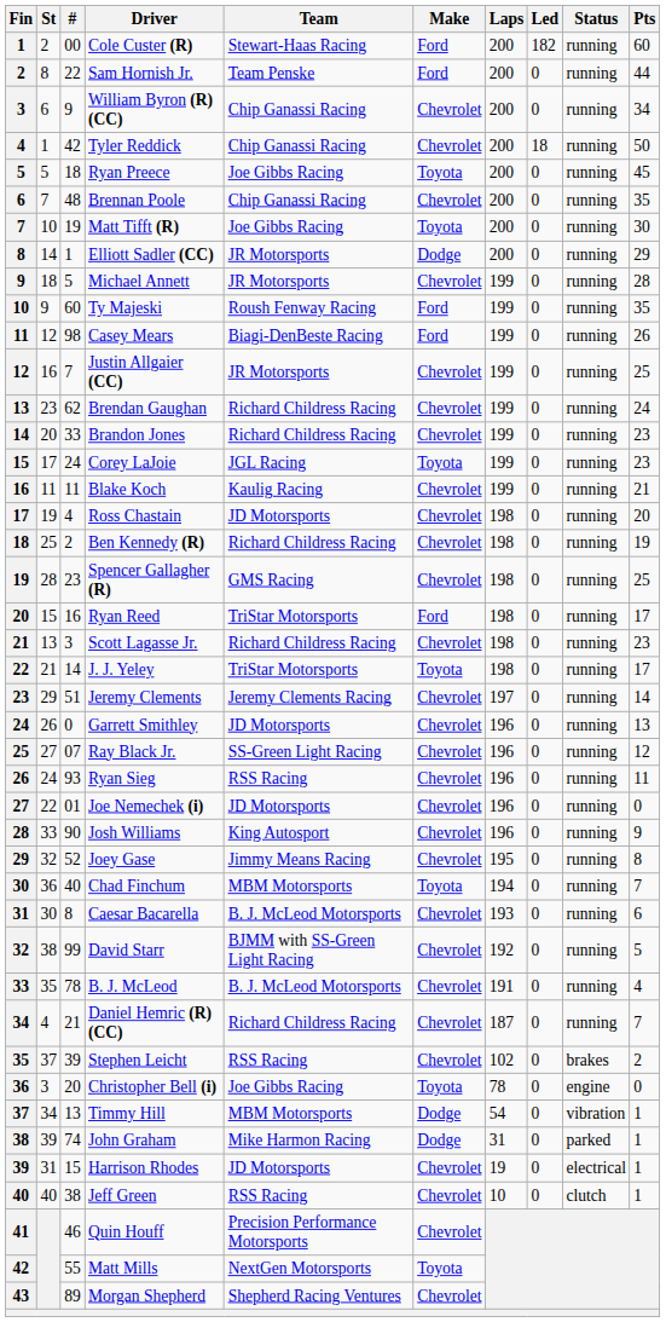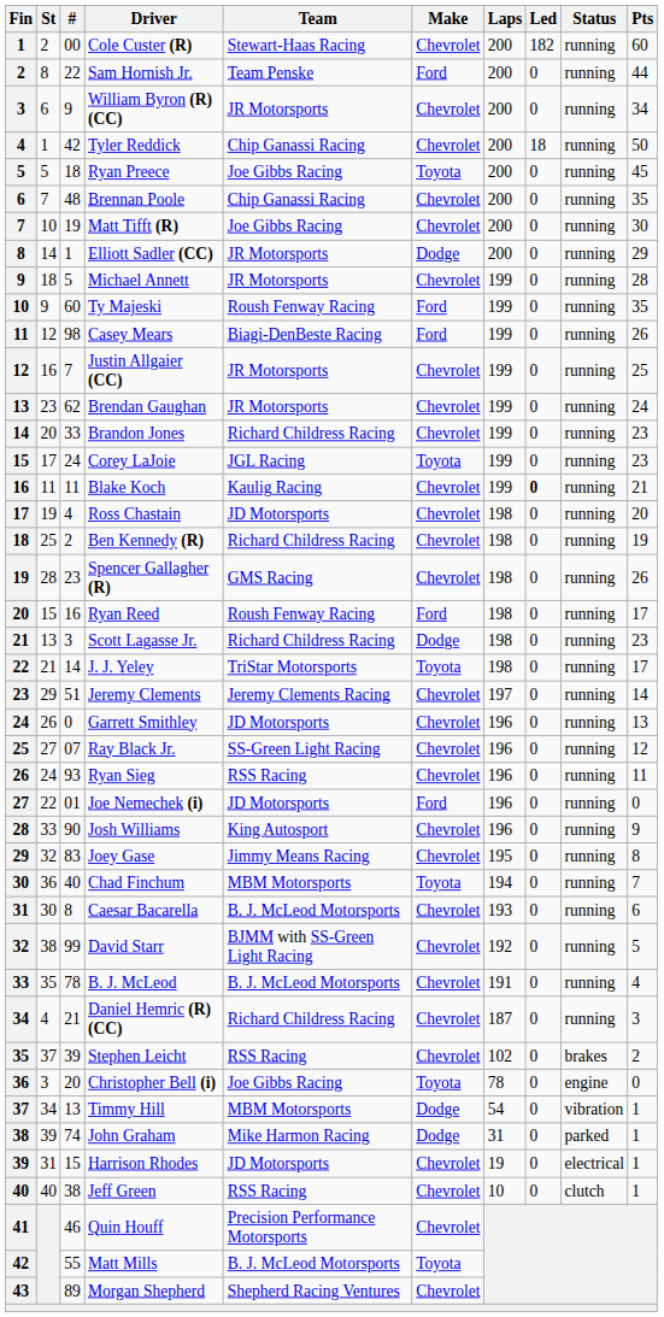 <table class="wikitable" style="font-size:95%">
 <tr>
 <th>Fin</th>
 <th>St</th>
 <th>#</th>
 <th>Driver</th>
 <th>Team</th>
 <th>Make</th>
 <th>Laps</th>
 <th>Led</th>
 <th>Status</th>
 <th>Pts</th>
 </tr>
 <tr>
 <th>1</th>
 <td>2</td>
 <td>00</td>
 <td><a href='#'>Cole Custer</a> <strong>(R)</strong></td>
 <td><a href='#'>Stewart-Haas Racing</a></td>
-<td><a href='#'>Ford</a></td>
+<td><a href='#'>Chevrolet</a></td>
 <td>200</td>
 <td>182</td>
 <td>running</td>
 <td>60</td>
 </tr>
 <tr>
 <th>2</th>
 <td>8</td>
 <td>22</td>
 <td><a href='#'>Sam Hornish Jr.</a></td>
 <td><a href='#'>Team Penske</a></td>
 <td><a href='#'>Ford</a></td>
 <td>200</td>
 <td>0</td>
 <td>running</td>
 <td>44</td>
 </tr>
 <tr>
 <th>3</th>
 <td>6</td>
 <td>9</td>
 <td><a href='#'>William Byron</a> <strong>(R) (CC)</strong></td>
-<td><a href='#'>Chip Ganassi Racing</a></td>
+<td><a href='#'>JR Motorsports</a></td>
 <td><a href='#'>Chevrolet</a></td>
 <td>200</td>
 <td>0</td>
 <td>running</td>
 <td>34</td>
 </tr>
 <tr>
 <th>4</th>
 <td>1</td>
 <td>42</td>
 <td><a href='#'>Tyler Reddick</a></td>
 <td><a href='#'>Chip Ganassi Racing</a></td>
 <td><a href='#'>Chevrolet</a></td>
 <td>200</td>
 <td>18</td>
 <td>running</td>
 <td>50</td>
 </tr>
 <tr>
 <th>5</th>
 <td>5</td>
 <td>18</td>
 <td><a href='#'>Ryan Preece</a></td>
 <td><a href='#'>Joe Gibbs Racing</a></td>
 <td><a href='#'>Toyota</a></td>
 <td>200</td>
 <td>0</td>
 <td>running</td>
 <td>45</td>
 </tr>
 <tr>
 <th>6</th>
 <td>7</td>
 <td>48</td>
 <td><a href='#'>Brennan Poole</a></td>
 <td><a href='#'>Chip Ganassi Racing</a></td>
 <td><a href='#'>Chevrolet</a></td>
 <td>200</td>
 <td>0</td>
 <td>running</td>
 <td>35</td>
 </tr>
 <tr>
 <th>7</th>
 <td>10</td>
 <td>19</td>
 <td><a href='#'>Matt Tifft</a> <strong>(R)</strong></td>
 <td><a href='#'>Joe Gibbs Racing</a></td>
-<td><a href='#'>Toyota</a></td>
+<td><a href='#'>Chevrolet</a></td>
 <td>200</td>
 <td>0</td>
 <td>running</td>
 <td>30</td>
 </tr>
 <tr>
 <th>8</th>
 <td>14</td>
 <td>1</td>
 <td><a href='#'>Elliott Sadler</a> <strong>(CC)</strong></td>
 <td><a href='#'>JR Motorsports</a></td>
 <td><a href='#'>Dodge</a></td>
 <td>200</td>
 <td>0</td>
 <td>running</td>
 <td>29</td>
 </tr>
 <tr>
 <th>9</th>
 <td>18</td>
 <td>5</td>
 <td><a href='#'>Michael Annett</a></td>
 <td><a href='#'>JR Motorsports</a></td>
 <td><a href='#'>Chevrolet</a></td>
 <td>199</td>
 <td>0</td>
 <td>running</td>
 <td>28</td>
 </tr>
 <tr>
 <th>10</th>
 <td>9</td>
 <td>60</td>
 <td><a href='#'>Ty Majeski</a></td>
 <td><a href='#'>Roush Fenway Racing</a></td>
 <td><a href='#'>Ford</a></td>
 <td>199</td>
 <td>0</td>
 <td>running</td>
 <td>35</td>
 </tr>
 <tr>
 <th>11</th>
 <td>12</td>
 <td>98</td>
 <td><a href='#'>Casey Mears</a></td>
 <td><a href='#'>Biagi-DenBeste Racing</a></td>
 <td><a href='#'>Ford</a></td>
 <td>199</td>
 <td>0</td>
 <td>running</td>
 <td>26</td>
 </tr>
 <tr>
 <th>12</th>
 <td>16</td>
 <td>7</td>
 <td><a href='#'>Justin Allgaier</a> <strong>(CC)</strong></td>
 <td><a href='#'>JR Motorsports</a></td>
 <td><a href='#'>Chevrolet</a></td>
 <td>199</td>
 <td>0</td>
 <td>running</td>
 <td>25</td>
 </tr>
 <tr>
 <th>13</th>
 <td>23</td>
 <td>62</td>
 <td><a href='#'>Brendan Gaughan</a></td>
-<td><a href='#'>Richard Childress Racing</a></td>
+<td><a href='#'>JR Motorsports</a></td>
 <td><a href='#'>Chevrolet</a></td>
 <td>199</td>
 <td>0</td>
 <td>running</td>
 <td>24</td>
 </tr>
 <tr>
 <th>14</th>
 <td>20</td>
 <td>33</td>
 <td><a href='#'>Brandon Jones</a></td>
 <td><a href='#'>Richard Childress Racing</a></td>
 <td><a href='#'>Chevrolet</a></td>
 <td>199</td>
 <td>0</td>
 <td>running</td>
 <td>23</td>
 </tr>
 <tr>
 <th>15</th>
 <td>17</td>
 <td>24</td>
 <td><a href='#'>Corey LaJoie</a></td>
 <td><a href='#'>JGL Racing</a></td>
 <td><a href='#'>Toyota</a></td>
 <td>199</td>
 <td>0</td>
 <td>running</td>
 <td>23</td>
 </tr>
 <tr>
 <th>16</th>
 <td>11</td>
 <td>11</td>
 <td><a href='#'>Blake Koch</a></td>
 <td><a href='#'>Kaulig Racing</a></td>
 <td><a href='#'>Chevrolet</a></td>
 <td>199</td>
-<td>0</td>
+<td><strong>0</strong></td>
 <td>running</td>
 <td>21</td>
 </tr>
 <tr>
 <th>17</th>
 <td>19</td>
 <td>4</td>
 <td><a href='#'>Ross Chastain</a></td>
 <td><a href='#'>JD Motorsports</a></td>
 <td><a href='#'>Chevrolet</a></td>
 <td>198</td>
 <td>0</td>
 <td>running</td>
 <td>20</td>
 </tr>
 <tr>
 <th>18</th>
 <td>25</td>
 <td>2</td>
 <td><a href='#'>Ben Kennedy</a> <strong>(R)</strong></td>
 <td><a href='#'>Richard Childress Racing</a></td>
 <td><a href='#'>Chevrolet</a></td>
 <td>198</td>
 <td>0</td>
 <td>running</td>
 <td>19</td>
 </tr>
 <tr>
 <th>19</th>
 <td>28</td>
 <td>23</td>
 <td><a href='#'>Spencer Gallagher</a> <strong>(R)</strong></td>
 <td><a href='#'>GMS Racing</a></td>
 <td><a href='#'>Chevrolet</a></td>
 <td>198</td>
 <td>0</td>
 <td>running</td>
-<td>25</td>
+<td>26</td>
 </tr>
 <tr>
 <th>20</th>
 <td>15</td>
 <td>16</td>
 <td><a href='#'>Ryan Reed</a></td>
-<td><a href='#'>TriStar Motorsports</a></td>
+<td><a href='#'>Roush Fenway Racing</a></td>
 <td><a href='#'>Ford</a></td>
 <td>198</td>
 <td>0</td>
 <td>running</td>
 <td>17</td>
 </tr>
 <tr>
 <th>21</th>
 <td>13</td>
 <td>3</td>
 <td><a href='#'>Scott Lagasse Jr.</a></td>
 <td><a href='#'>Richard Childress Racing</a></td>
-<td><a href='#'>Chevrolet</a></td>
+<td><a href='#'>Dodge</a></td>
 <td>198</td>
 <td>0</td>
 <td>running</td>
 <td>23</td>
 </tr>
 <tr>
 <th>22</th>
 <td>21</td>
 <td>14</td>
 <td><a href='#'>J. J. Yeley</a></td>
 <td><a href='#'>TriStar Motorsports</a></td>
 <td><a href='#'>Toyota</a></td>
 <td>198</td>
 <td>0</td>
 <td>running</td>
 <td>17</td>
 </tr>
 <tr>
 <th>23</th>
 <td>29</td>
 <td>51</td>
 <td><a href='#'>Jeremy Clements</a></td>
 <td><a href='#'>Jeremy Clements Racing</a></td>
 <td><a href='#'>Chevrolet</a></td>
 <td>197</td>
 <td>0</td>
 <td>running</td>
 <td>14</td>
 </tr>
 <tr>
 <th>24</th>
 <td>26</td>
 <td>0</td>
 <td><a href='#'>Garrett Smithley</a></td>
 <td><a href='#'>JD Motorsports</a></td>
 <td><a href='#'>Chevrolet</a></td>
 <td>196</td>
 <td>0</td>
 <td>running</td>
 <td>13</td>
 </tr>
 <tr>
 <th>25</th>
 <td>27</td>
 <td>07</td>
 <td><a href='#'>Ray Black Jr.</a></td>
 <td><a href='#'>SS-Green Light Racing</a></td>
 <td><a href='#'>Chevrolet</a></td>
 <td>196</td>
 <td>0</td>
 <td>running</td>
 <td>12</td>
 </tr>
 <tr>
 <th>26</th>
 <td>24</td>
 <td>93</td>
 <td><a href='#'>Ryan Sieg</a></td>
 <td><a href='#'>RSS Racing</a></td>
 <td><a href='#'>Chevrolet</a></td>
 <td>196</td>
 <td>0</td>
 <td>running</td>
 <td>11</td>
 </tr>
 <tr>
 <th>27</th>
 <td>22</td>
 <td>01</td>
 <td><a href='#'>Joe Nemechek</a> <strong>(i)</strong></td>
 <td><a href='#'>JD Motorsports</a></td>
-<td><a href='#'>Chevrolet</a></td>
+<td><a href='#'>Ford</a></td>
 <td>196</td>
 <td>0</td>
 <td>running</td>
 <td>0</td>
 </tr>
 <tr>
 <th>28</th>
 <td>33</td>
 <td>90</td>
 <td><a href='#'>Josh Williams</a></td>
 <td><a href='#'>King Autosport</a></td>
 <td><a href='#'>Chevrolet</a></td>
 <td>196</td>
 <td>0</td>
 <td>running</td>
 <td>9</td>
 </tr>
 <tr>
 <th>29</th>
 <td>32</td>
-<td>52</td>
+<td>83</td>
 <td><a href='#'>Joey Gase</a></td>
 <td><a href='#'>Jimmy Means Racing</a></td>
 <td><a href='#'>Chevrolet</a></td>
 <td>195</td>
 <td>0</td>
 <td>running</td>
 <td>8</td>
 </tr>
 <tr>
 <th>30</th>
 <td>36</td>
 <td>40</td>
 <td><a href='#'>Chad Finchum</a></td>
 <td><a href='#'>MBM Motorsports</a></td>
 <td><a href='#'>Toyota</a></td>
 <td>194</td>
 <td>0</td>
 <td>running</td>
 <td>7</td>
 </tr>
 <tr>
 <th>31</th>
 <td>30</td>
 <td>8</td>
 <td><a href='#'>Caesar Bacarella</a></td>
 <td><a href='#'>B. J. McLeod Motorsports</a></td>
 <td><a href='#'>Chevrolet</a></td>
 <td>193</td>
 <td>0</td>
 <td>running</td>
 <td>6</td>
 </tr>
 <tr>
 <th>32</th>
 <td>38</td>
 <td>99</td>
 <td><a href='#'>David Starr</a></td>
 <td><a href='#'>BJMM</a> with <a href='#'>SS-Green Light Racing</a></td>
 <td><a href='#'>Chevrolet</a></td>
 <td>192</td>
 <td>0</td>
 <td>running</td>
 <td>5</td>
 </tr>
 <tr>
 <th>33</th>
 <td>35</td>
 <td>78</td>
 <td><a href='#'>B. J. McLeod</a></td>
 <td><a href='#'>B. J. McLeod Motorsports</a></td>
 <td><a href='#'>Chevrolet</a></td>
 <td>191</td>
 <td>0</td>
 <td>running</td>
 <td>4</td>
 </tr>
 <tr>
 <th>34</th>
 <td>4</td>
 <td>21</td>
 <td><a href='#'>Daniel Hemric</a> <strong>(R) (CC)</strong></td>
 <td><a href='#'>Richard Childress Racing</a></td>
 <td><a href='#'>Chevrolet</a></td>
 <td>187</td>
 <td>0</td>
 <td>running</td>
-<td>7</td>
+<td>3</td>
 </tr>
 <tr>
 <th>35</th>
 <td>37</td>
 <td>39</td>
 <td><a href='#'>Stephen Leicht</a></td>
 <td><a href='#'>RSS Racing</a></td>
 <td><a href='#'>Chevrolet</a></td>
 <td>102</td>
 <td>0</td>
 <td>brakes</td>
 <td>2</td>
 </tr>
 <tr>
 <th>36</th>
 <td>3</td>
 <td>20</td>
 <td><a href='#'>Christopher Bell</a> <strong>(i)</strong></td>
 <td><a href='#'>Joe Gibbs Racing</a></td>
 <td><a href='#'>Toyota</a></td>
 <td>78</td>
 <td>0</td>
 <td>engine</td>
 <td>0</td>
 </tr>
 <tr>
 <th>37</th>
 <td>34</td>
 <td>13</td>
 <td><a href='#'>Timmy Hill</a></td>
 <td><a href='#'>MBM Motorsports</a></td>
 <td><a href='#'>Dodge</a></td>
 <td>54</td>
 <td>0</td>
 <td>vibration</td>
 <td>1</td>
 </tr>
 <tr>
 <th>38</th>
 <td>39</td>
 <td>74</td>
 <td><a href='#'>John Graham</a></td>
 <td><a href='#'>Mike Harmon Racing</a></td>
 <td><a href='#'>Dodge</a></td>
 <td>31</td>
 <td>0</td>
 <td>parked</td>
 <td>1</td>
 </tr>
 <tr>
 <th>39</th>
 <td>31</td>
 <td>15</td>
 <td><a href='#'>Harrison Rhodes</a></td>
 <td><a href='#'>JD Motorsports</a></td>
 <td><a href='#'>Chevrolet</a></td>
 <td>19</td>
 <td>0</td>
 <td>electrical</td>
 <td>1</td>
 </tr>
 <tr>
 <th>40</th>
 <td>40</td>
 <td>38</td>
 <td><a href='#'>Jeff Green</a></td>
 <td><a href='#'>RSS Racing</a></td>
 <td><a href='#'>Chevrolet</a></td>
 <td>10</td>
 <td>0</td>
 <td>clutch</td>
 <td>1</td>
 </tr>
 <tr>
 <th>41</th>
 <th rowspan="3"></th>
 <td>46</td>
 <td><a href='#'>Quin Houff</a></td>
 <td><a href='#'>Precision Performance Motorsports</a></td>
 <td><a href='#'>Chevrolet</a></td>
 <th colspan="4" rowspan="3"></th>
 </tr>
 <tr>
 <th>42</th>
 <td>55</td>
 <td><a href='#'>Matt Mills</a></td>
-<td><a href='#'>NextGen Motorsports</a></td>
+<td><a href='#'>B. J. McLeod Motorsports</a></td>
 <td><a href='#'>Toyota</a></td>
 </tr>
 <tr>
 <th>43</th>
 <td>89</td>
 <td><a href='#'>Morgan Shepherd</a></td>
 <td><a href='#'>Shepherd Racing Ventures</a></td>
 <td><a href='#'>Chevrolet</a></td>
 </tr>
 <tr>
 <th colspan="10"></th>
 </tr>
 </table>
